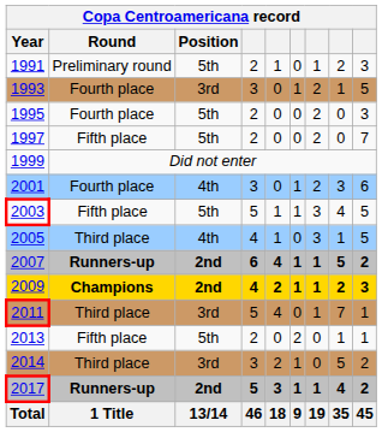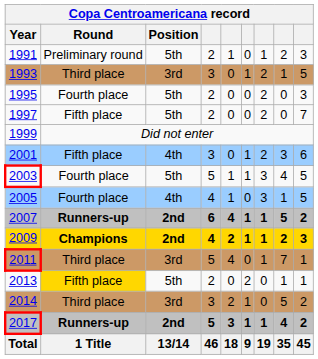 <table class="wikitable" style="text-align: center;">
 <tr>
 <th colspan=9><a href='#'>Copa Centroamericana</a> record</th>
 </tr>
 <tr>
 <th>Year</th>
 <th>Round</th>
 <th>Position</th>
 <th></th>
 <th></th>
 <th></th>
 <th></th>
 <th></th>
 <th></th>
 </tr>
 <tr>
 <td> <a href='#'>1991</a></td>
 <td>Preliminary round</td>
 <td>5th</td>
 <td>2</td>
 <td>1</td>
 <td>0</td>
 <td>1</td>
 <td>2</td>
 <td>3</td>
 </tr>
 <tr style="background:#cc9966">
 <td> <a href='#'>1993</a></td>
-<td>Fourth place</td>
+<td>Third place</td>
 <td>3rd</td>
 <td>3</td>
 <td>0</td>
 <td>1</td>
 <td>2</td>
 <td>1</td>
 <td>5</td>
 </tr>
 <tr>
 <td> <a href='#'>1995</a></td>
 <td>Fourth place</td>
 <td>5th</td>
 <td>2</td>
 <td>0</td>
 <td>0</td>
 <td>2</td>
 <td>0</td>
 <td>3</td>
 </tr>
 <tr>
 <td> <a href='#'>1997</a></td>
 <td>Fifth place</td>
 <td>5th</td>
 <td>2</td>
 <td>0</td>
 <td>0</td>
 <td>2</td>
 <td>0</td>
 <td>7</td>
 </tr>
 <tr>
 <td> <a href='#'>1999</a></td>
 <td colspan=8><em>Did not enter</em></td>
 </tr>
 <tr style="background:#9acdff;">
 <td> <a href='#'>2001</a></td>
-<td>Fourth place</td>
+<td>Fifth place</td>
 <td>4th</td>
 <td>3</td>
 <td>0</td>
 <td>1</td>
 <td>2</td>
 <td>3</td>
 <td>6</td>
 </tr>
 <tr>
 <td style="border: 3px solid red"> <a href='#'>2003</a></td>
-<td>Fifth place</td>
+<td>Fourth place</td>
 <td>5th</td>
 <td>5</td>
 <td>1</td>
 <td>1</td>
 <td>3</td>
 <td>4</td>
 <td>5</td>
 </tr>
 <tr style="background:#9acdff;">
 <td> <a href='#'>2005</a></td>
-<td>Third place</td>
+<td>Fourth place</td>
 <td>4th</td>
 <td>4</td>
 <td>1</td>
 <td>0</td>
 <td>3</td>
 <td>1</td>
 <td>5</td>
 </tr>
 <tr style="background:silver;">
 <td> <a href='#'>2007</a></td>
 <td><strong>Runners-up</strong></td>
 <td><strong>2nd</strong></td>
 <td><strong>6</strong></td>
 <td><strong>4</strong></td>
 <td><strong>1</strong></td>
 <td><strong>1</strong></td>
 <td><strong>5</strong></td>
 <td><strong>2</strong></td>
 </tr>
 <tr style="background:gold;">
 <td> <a href='#'>2009</a></td>
 <td><strong>Champions</strong></td>
 <td><strong>2nd</strong></td>
 <td><strong>4</strong></td>
 <td><strong>2</strong></td>
 <td><strong>1</strong></td>
 <td><strong>1</strong></td>
 <td><strong>2</strong></td>
 <td><strong>3</strong></td>
 </tr>
 <tr style="background:#cc9966">
 <td style="border: 3px solid red"> <a href='#'>2011</a></td>
 <td>Third place</td>
 <td>3rd</td>
 <td>5</td>
 <td>4</td>
 <td>0</td>
 <td>1</td>
 <td>7</td>
 <td>1</td>
 </tr>
 <tr>
 <td> <a href='#'>2013</a></td>
-<td>Fifth place</td>
+<td style="background: gold;">Fifth place</td>
 <td>5th</td>
 <td>2</td>
 <td>0</td>
 <td>2</td>
 <td>0</td>
 <td>1</td>
 <td>1</td>
 </tr>
 <tr style="background:#cc9966">
 <td> <a href='#'>2014</a></td>
 <td>Third place</td>
 <td>3rd</td>
 <td>3</td>
 <td>2</td>
 <td>1</td>
 <td>0</td>
 <td>5</td>
 <td>2</td>
 </tr>
 <tr style="background:silver;">
 <td style="border: 3px solid red"> <a href='#'>2017</a></td>
 <td><strong>Runners-up</strong></td>
 <td><strong>2nd</strong></td>
 <td><strong>5</strong></td>
 <td><strong>3</strong></td>
 <td><strong>1</strong></td>
 <td><strong>1</strong></td>
 <td><strong>4</strong></td>
 <td><strong>2</strong></td>
 </tr>
 <tr>
 <th>Total</th>
 <th>1 Title</th>
 <th>13/14</th>
 <th>46</th>
 <th>18</th>
 <th>9</th>
 <th>19</th>
 <th>35</th>
 <th>45</th>
 </tr>
 </table>
